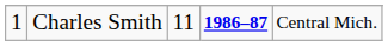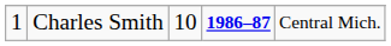 <table class="wikitable">
 <tr>
 </tr>
 <tr>
 <td>1</td>
 <td>Charles Smith</td>
-<td>11</td>
+<td>10</td>
 <td style="font-size:80%;"><strong><a href='#'>1986–87</a></strong></td>
 <td style="font-size:80%;">Central Mich.</td>
 </tr>
 </table>
